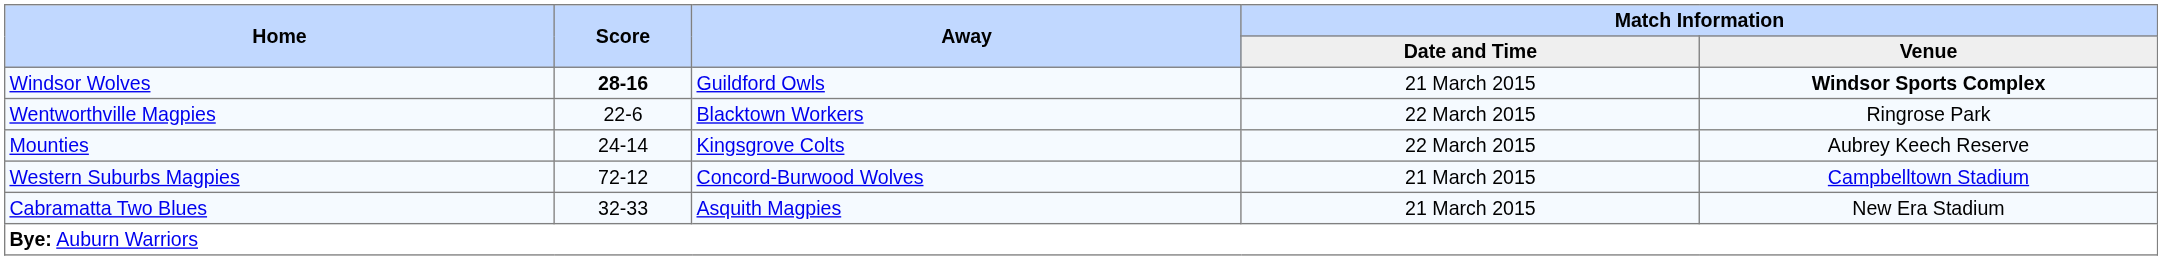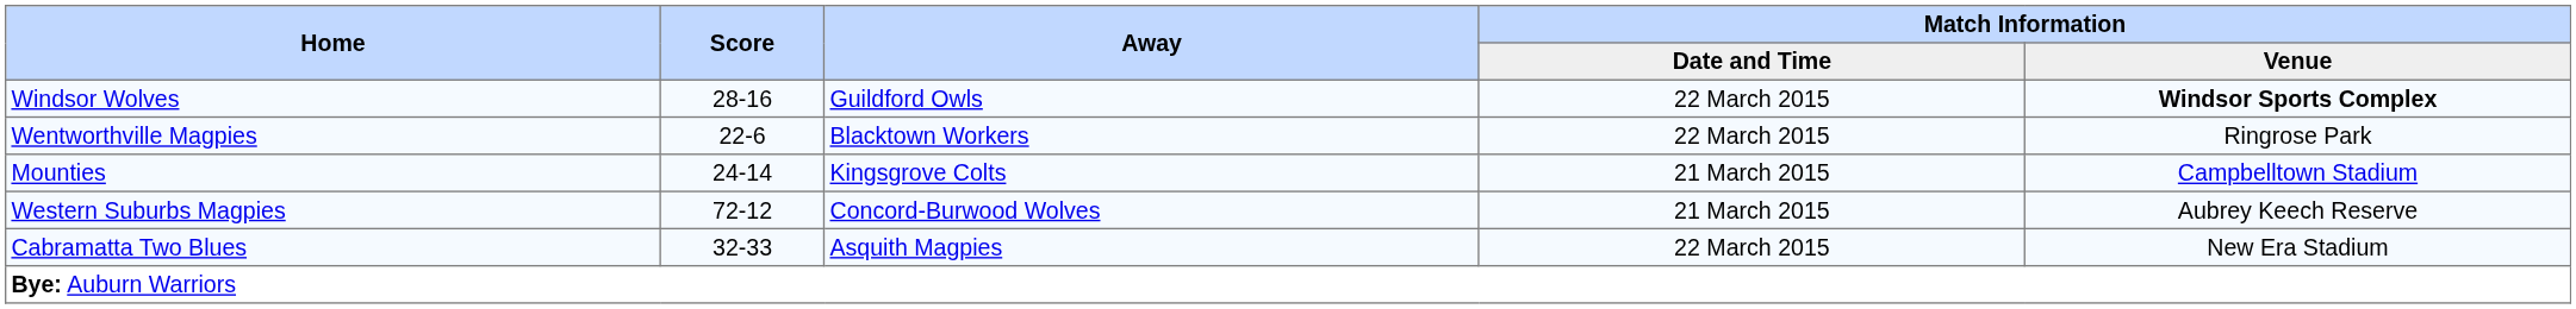 <table border=1 style="border-collapse:collapse; font-size:90%; text-align:center;" cellpadding=3 cellspacing=0>
 <tr bgcolor=#C1D8FF>
 <th rowspan=2 width=12%>Home</th>
 <th rowspan=2 width=3%>Score</th>
 <th rowspan=2 width=12%>Away</th>
 <th colspan=5>Match Information</th>
 </tr>
 <tr bgcolor=#EFEFEF>
 <th width=10%>Date and Time</th>
 <th width=10%>Venue</th>
 </tr>
 <tr bgcolor=#F5FAFF>
 <td align="left"><a href='#'>Windsor Wolves</a></td>
-<td><strong>28-16</strong></td>
+<td>28-16</td>
 <td align="left"><a href='#'>Guildford Owls</a></td>
-<td>21 March 2015</td>
+<td>22 March 2015</td>
 <td><strong>Windsor Sports Complex</strong></td>
 </tr>
 <tr bgcolor=#F5FAFF>
 <td align="left"><a href='#'>Wentworthville Magpies</a></td>
 <td>22-6</td>
 <td align="left"><a href='#'>Blacktown Workers</a></td>
 <td>22 March 2015</td>
 <td>Ringrose Park</td>
 </tr>
 <tr bgcolor=#F5FAFF>
 <td align="left"><a href='#'>Mounties</a></td>
 <td>24-14</td>
 <td align="left"><a href='#'>Kingsgrove Colts</a></td>
-<td>22 March 2015</td>
-<td>Aubrey Keech Reserve</td>
+<td>21 March 2015</td>
+<td><a href='#'>Campbelltown Stadium</a></td>
 </tr>
 <tr bgcolor=#F5FAFF>
 <td align="left"><a href='#'>Western Suburbs Magpies</a></td>
 <td>72-12</td>
 <td align="left"><a href='#'>Concord-Burwood Wolves</a></td>
 <td>21 March 2015</td>
-<td><a href='#'>Campbelltown Stadium</a></td>
+<td>Aubrey Keech Reserve</td>
 </tr>
 <tr bgcolor=#F5FAFF>
 <td align="left"><a href='#'>Cabramatta Two Blues</a></td>
 <td>32-33</td>
 <td align="left"><a href='#'>Asquith Magpies</a></td>
-<td>21 March 2015</td>
+<td>22 March 2015</td>
 <td>New Era Stadium</td>
 </tr>
 <tr>
 <td colspan="5" style="text-align:left;"><strong>Bye:</strong> <a href='#'>Auburn Warriors</a></td>
 </tr>
 </table>
